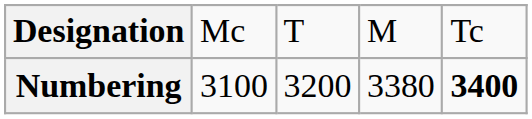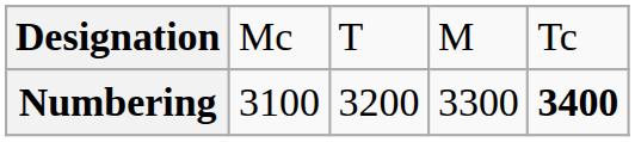 <table class="wikitable">
 <tr>
 <th>Designation</th>
 <td>Mc</td>
 <td>T</td>
 <td>M</td>
 <td>Tc</td>
 </tr>
 <tr>
 <th>Numbering</th>
 <td>3100</td>
 <td>3200</td>
-<td>3380</td>
+<td>3300</td>
 <td><strong>3400</strong></td>
 </tr>
 </table>
